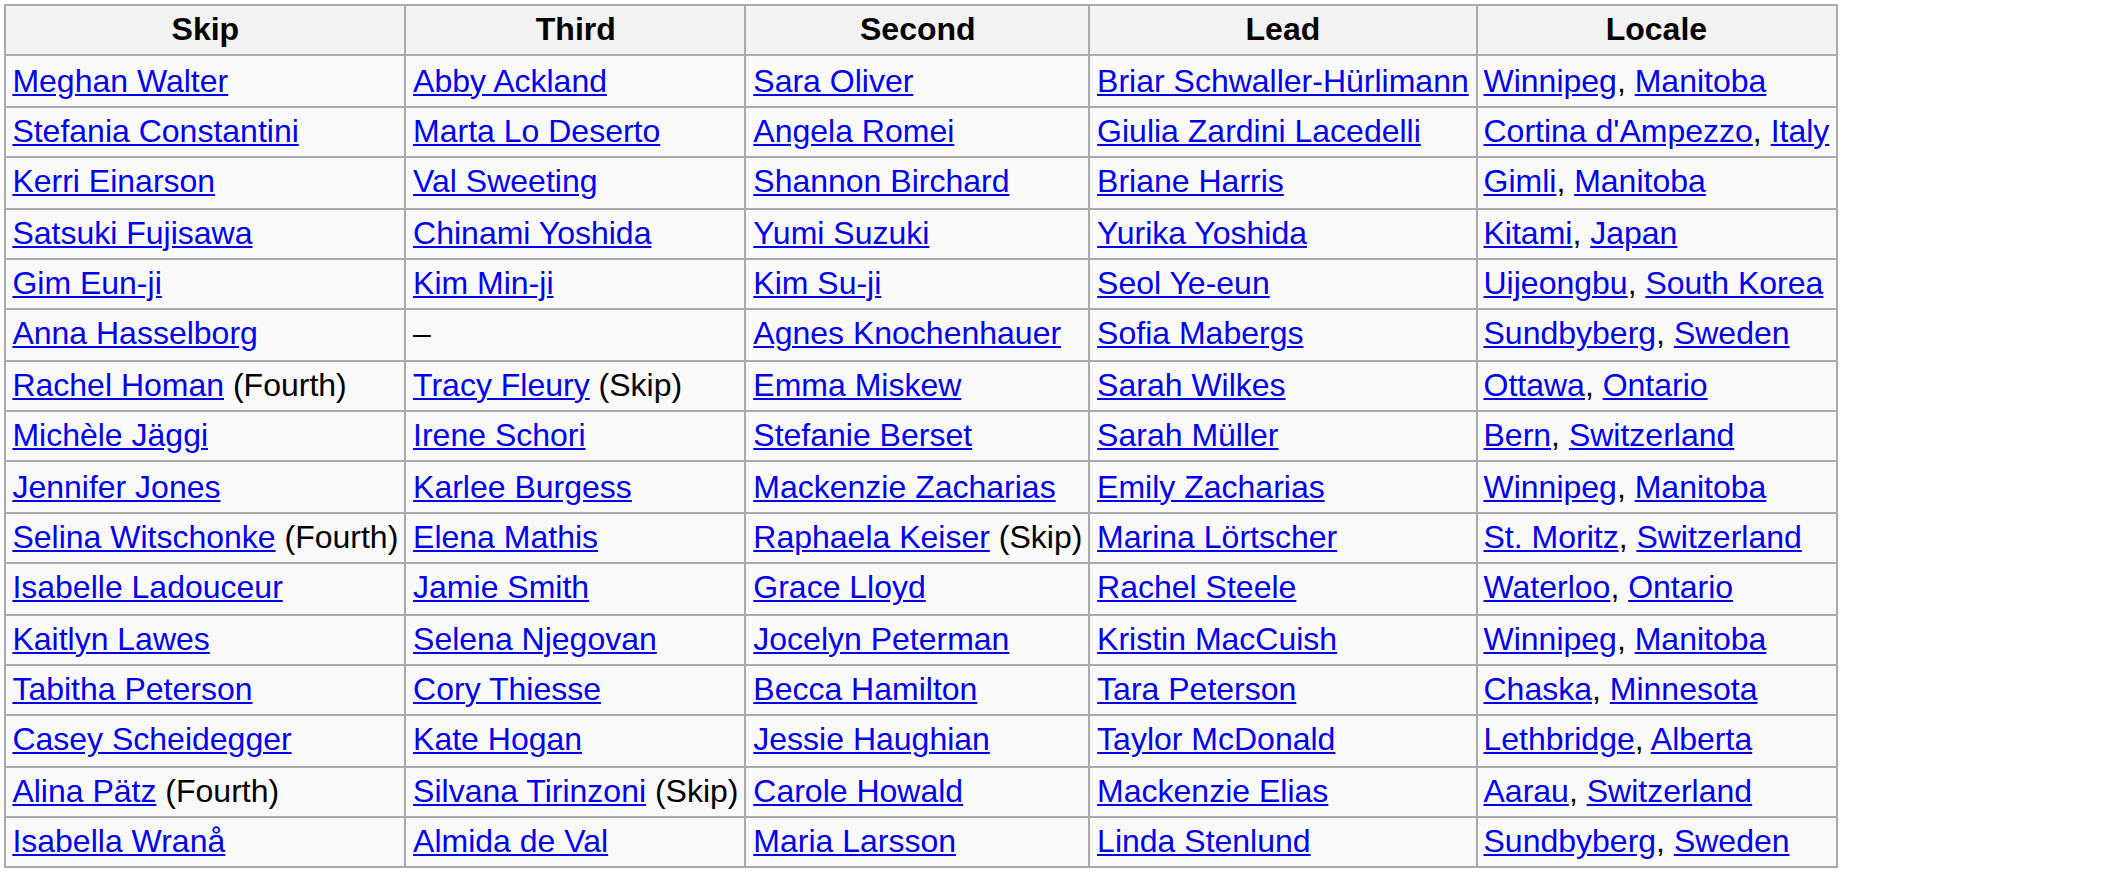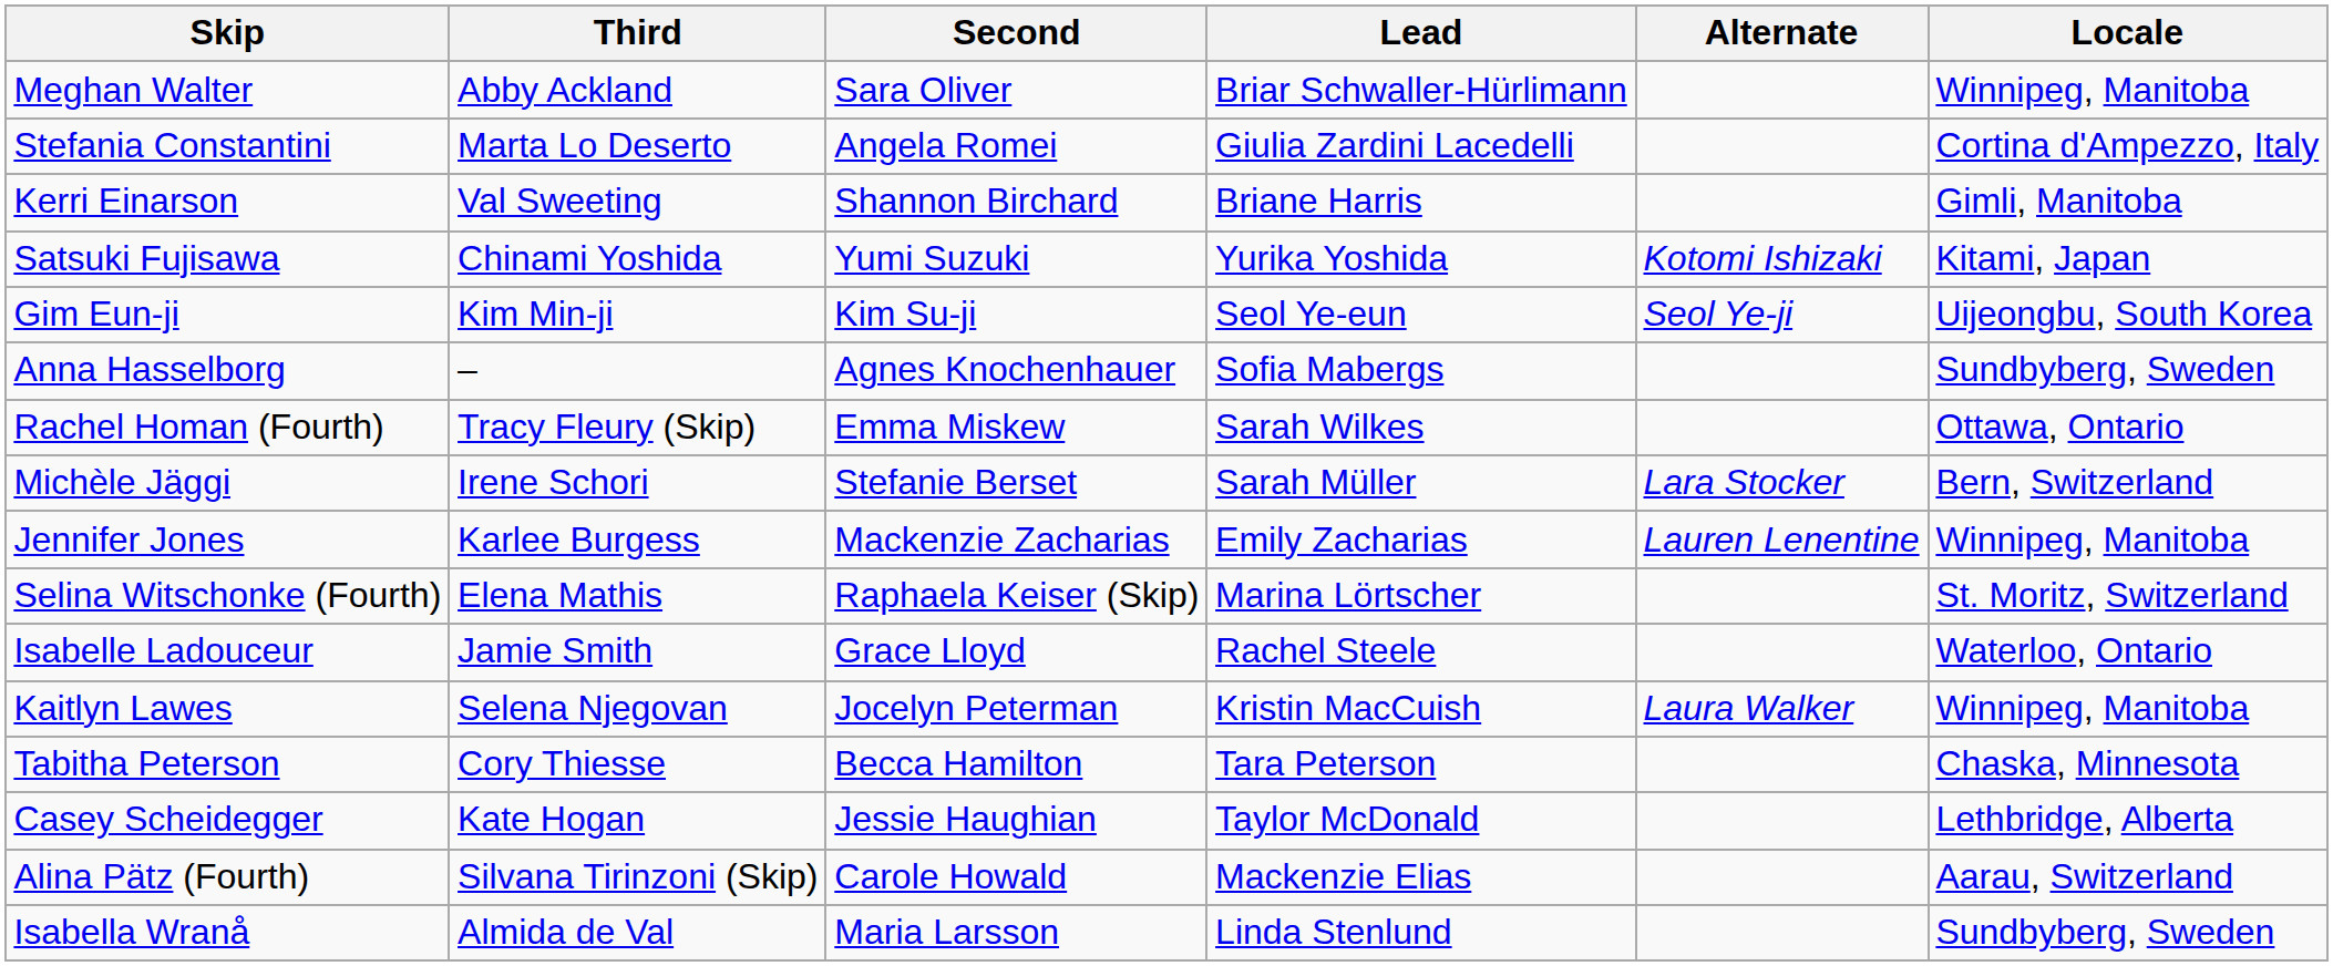 <table class=wikitable>
 <tr>
 <th scope="col">Skip</th>
 <th scope="col">Third</th>
 <th scope="col">Second</th>
 <th scope="col">Lead</th>
+<th scope="col">Alternate</th>
 <th scope="col">Locale</th>
 </tr>
 <tr>
 <td><a href='#'>Meghan Walter</a></td>
 <td><a href='#'>Abby Ackland</a></td>
 <td><a href='#'>Sara Oliver</a></td>
 <td><a href='#'>Briar Schwaller-Hürlimann</a></td>
+<td></td>
 <td> <a href='#'>Winnipeg</a>, <a href='#'>Manitoba</a></td>
 </tr>
 <tr>
 <td><a href='#'>Stefania Constantini</a></td>
 <td><a href='#'>Marta Lo Deserto</a></td>
 <td><a href='#'>Angela Romei</a></td>
 <td><a href='#'>Giulia Zardini Lacedelli</a></td>
+<td></td>
 <td> <a href='#'>Cortina d'Ampezzo</a>, <a href='#'>Italy</a></td>
 </tr>
 <tr>
 <td><a href='#'>Kerri Einarson</a></td>
 <td><a href='#'>Val Sweeting</a></td>
 <td><a href='#'>Shannon Birchard</a></td>
 <td><a href='#'>Briane Harris</a></td>
+<td></td>
 <td> <a href='#'>Gimli</a>, <a href='#'>Manitoba</a></td>
 </tr>
 <tr>
 <td><a href='#'>Satsuki Fujisawa</a></td>
 <td><a href='#'>Chinami Yoshida</a></td>
 <td><a href='#'>Yumi Suzuki</a></td>
 <td><a href='#'>Yurika Yoshida</a></td>
+<td><em><a href='#'>Kotomi Ishizaki</a></em></td>
 <td> <a href='#'>Kitami</a>, <a href='#'>Japan</a></td>
 </tr>
 <tr>
 <td><a href='#'>Gim Eun-ji</a></td>
 <td><a href='#'>Kim Min-ji</a></td>
 <td><a href='#'>Kim Su-ji</a></td>
 <td><a href='#'>Seol Ye-eun</a></td>
+<td><em><a href='#'>Seol Ye-ji</a></em></td>
 <td> <a href='#'>Uijeongbu</a>, <a href='#'>South Korea</a></td>
 </tr>
 <tr>
 <td><a href='#'>Anna Hasselborg</a></td>
 <td>–</td>
 <td><a href='#'>Agnes Knochenhauer</a></td>
 <td><a href='#'>Sofia Mabergs</a></td>
+<td></td>
 <td> <a href='#'>Sundbyberg</a>, <a href='#'>Sweden</a></td>
 </tr>
 <tr>
 <td><a href='#'>Rachel Homan</a> (Fourth)</td>
 <td><a href='#'>Tracy Fleury</a> (Skip)</td>
 <td><a href='#'>Emma Miskew</a></td>
 <td><a href='#'>Sarah Wilkes</a></td>
+<td></td>
 <td> <a href='#'>Ottawa</a>, <a href='#'>Ontario</a></td>
 </tr>
 <tr>
 <td><a href='#'>Michèle Jäggi</a></td>
 <td><a href='#'>Irene Schori</a></td>
 <td><a href='#'>Stefanie Berset</a></td>
 <td><a href='#'>Sarah Müller</a></td>
+<td><em><a href='#'>Lara Stocker</a></em></td>
 <td> <a href='#'>Bern</a>, <a href='#'>Switzerland</a></td>
 </tr>
 <tr>
 <td><a href='#'>Jennifer Jones</a></td>
 <td><a href='#'>Karlee Burgess</a></td>
 <td><a href='#'>Mackenzie Zacharias</a></td>
 <td><a href='#'>Emily Zacharias</a></td>
+<td><em><a href='#'>Lauren Lenentine</a></em></td>
 <td> <a href='#'>Winnipeg</a>, <a href='#'>Manitoba</a></td>
 </tr>
 <tr>
 <td><a href='#'>Selina Witschonke</a> (Fourth)</td>
 <td><a href='#'>Elena Mathis</a></td>
 <td><a href='#'>Raphaela Keiser</a> (Skip)</td>
 <td><a href='#'>Marina Lörtscher</a></td>
+<td></td>
 <td> <a href='#'>St. Moritz</a>, <a href='#'>Switzerland</a></td>
 </tr>
 <tr>
 <td><a href='#'>Isabelle Ladouceur</a></td>
 <td><a href='#'>Jamie Smith</a></td>
 <td><a href='#'>Grace Lloyd</a></td>
 <td><a href='#'>Rachel Steele</a></td>
+<td></td>
 <td> <a href='#'>Waterloo</a>, <a href='#'>Ontario</a></td>
 </tr>
 <tr>
 <td><a href='#'>Kaitlyn Lawes</a></td>
 <td><a href='#'>Selena Njegovan</a></td>
 <td><a href='#'>Jocelyn Peterman</a></td>
 <td><a href='#'>Kristin MacCuish</a></td>
+<td><em><a href='#'>Laura Walker</a></em></td>
 <td> <a href='#'>Winnipeg</a>, <a href='#'>Manitoba</a></td>
 </tr>
 <tr>
 <td><a href='#'>Tabitha Peterson</a></td>
 <td><a href='#'>Cory Thiesse</a></td>
 <td><a href='#'>Becca Hamilton</a></td>
 <td><a href='#'>Tara Peterson</a></td>
+<td></td>
 <td> <a href='#'>Chaska</a>, <a href='#'>Minnesota</a></td>
 </tr>
 <tr>
 <td><a href='#'>Casey Scheidegger</a></td>
 <td><a href='#'>Kate Hogan</a></td>
 <td><a href='#'>Jessie Haughian</a></td>
 <td><a href='#'>Taylor McDonald</a></td>
+<td></td>
 <td> <a href='#'>Lethbridge</a>, <a href='#'>Alberta</a></td>
 </tr>
 <tr>
 <td><a href='#'>Alina Pätz</a> (Fourth)</td>
 <td><a href='#'>Silvana Tirinzoni</a> (Skip)</td>
 <td><a href='#'>Carole Howald</a></td>
 <td><a href='#'>Mackenzie Elias</a></td>
+<td></td>
 <td> <a href='#'>Aarau</a>, <a href='#'>Switzerland</a></td>
 </tr>
 <tr>
 <td><a href='#'>Isabella Wranå</a></td>
 <td><a href='#'>Almida de Val</a></td>
 <td><a href='#'>Maria Larsson</a></td>
 <td><a href='#'>Linda Stenlund</a></td>
+<td></td>
 <td> <a href='#'>Sundbyberg</a>, <a href='#'>Sweden</a></td>
 </tr>
 </table>
